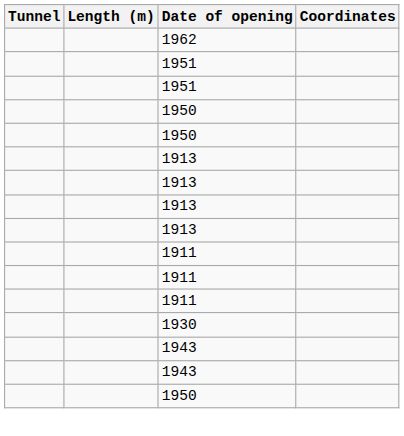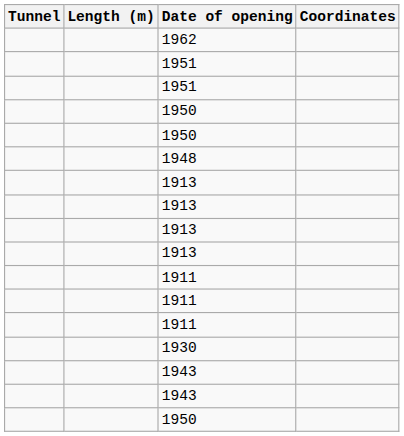 <table class="wikitable sortable">
 <tr>
 <th>Tunnel</th>
 <th>Length (m)</th>
 <th>Date of opening</th>
 <th>Coordinates</th>
 </tr>
 <tr>
 <td></td>
 <td style=text-align:right></td>
 <td>1962</td>
 <td><small></small></td>
 </tr>
 <tr>
 <td></td>
 <td style=text-align:right></td>
 <td>1951</td>
 <td><small></small></td>
 </tr>
 <tr>
 <td></td>
 <td style=text-align:right></td>
 <td>1951</td>
 <td><small></small></td>
 </tr>
 <tr>
 <td></td>
 <td style=text-align:right></td>
 <td>1950</td>
 <td><small></small></td>
 </tr>
 <tr>
 <td></td>
 <td style=text-align:right></td>
 <td>1950</td>
+<td><small></small></td>
+</tr>
+<tr>
+<td></td>
+<td style=text-align:right></td>
+<td>1948</td>
 <td><small></small></td>
 </tr>
 <tr>
 <td></td>
 <td style=text-align:right></td>
 <td>1913</td>
 <td><small></small></td>
 </tr>
 <tr>
 <td></td>
 <td style=text-align:right></td>
 <td>1913</td>
 <td><small></small></td>
 </tr>
 <tr>
 <td></td>
 <td style=text-align:right></td>
 <td>1913</td>
 <td><small></small></td>
 </tr>
 <tr>
 <td></td>
 <td style=text-align:right></td>
 <td>1913</td>
 <td><small></small></td>
 </tr>
 <tr>
 <td></td>
 <td style=text-align:right></td>
 <td>1911</td>
 <td><small></small></td>
 </tr>
 <tr>
 <td></td>
 <td style=text-align:right></td>
 <td>1911</td>
 <td><small></small></td>
 </tr>
 <tr>
 <td></td>
 <td style=text-align:right></td>
 <td>1911</td>
 <td><small></small></td>
 </tr>
 <tr>
 <td></td>
 <td style=text-align:right></td>
 <td>1930</td>
 <td><small></small></td>
 </tr>
 <tr>
 <td></td>
 <td style=text-align:right></td>
 <td>1943</td>
 <td><small></small></td>
 </tr>
 <tr>
 <td></td>
 <td style=text-align:right></td>
 <td>1943</td>
 <td><small></small></td>
 </tr>
 <tr>
 <td></td>
 <td style=text-align:right></td>
 <td>1950</td>
 <td><small></small></td>
 </tr>
 </table>
